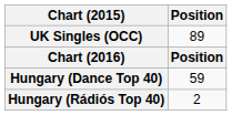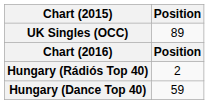 <table class="wikitable sortable plainrowheaders" style="text-align:center;">
 <tr>
 <th scope="col">Chart (2015)</th>
 <th scope="col">Position</th>
 </tr>
 <tr>
 <th scope="row">UK Singles (OCC)</th>
 <td>89</td>
 </tr>
 <tr>
 <th scope="col">Chart (2016)</th>
 <th scope="col">Position</th>
 </tr>
 <tr>
+<th scope="row">Hungary (Rádiós Top 40)</th>
+<td>2</td>
+</tr>
+<tr>
 <th scope="row">Hungary (Dance Top 40)</th>
 <td>59</td>
 </tr>
-<tr>
-<th scope="row">Hungary (Rádiós Top 40)</th>
-<td>2</td>
-</tr>
 </table>
